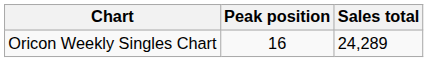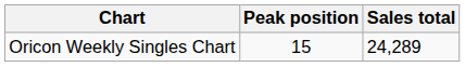 <table class="wikitable">
 <tr>
 <th>Chart</th>
 <th>Peak position</th>
 <th>Sales total</th>
 </tr>
 <tr>
 <td>Oricon Weekly Singles Chart</td>
-<td align="center">16</td>
+<td align="center">15</td>
 <td>24,289</td>
 </tr>
 </table>
